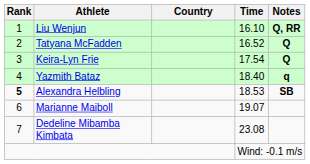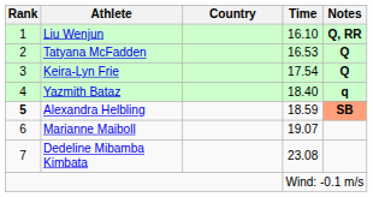 <table class="wikitable sortable" style="text-align:center">
 <tr>
 <th>Rank</th>
 <th style="width:180px">Athlete</th>
 <th style="width:125px">Country</th>
 <th>Time</th>
 <th>Notes</th>
 </tr>
 <tr style="background:#cfc;">
 <td>1</td>
 <td style="text-align:left;"><a href='#'>Liu Wenjun</a></td>
 <td style="text-align:left;"></td>
 <td>16.10</td>
 <td><strong>Q, RR</strong></td>
 </tr>
 <tr style="background:#cfc;">
 <td>2</td>
 <td style="text-align:left;"><a href='#'>Tatyana McFadden</a></td>
 <td style="text-align:left;"></td>
-<td>16.52</td>
+<td>16.53</td>
 <td><strong>Q</strong></td>
 </tr>
 <tr style="background:#cfc;">
 <td>3</td>
 <td style="text-align:left;"><a href='#'>Keira-Lyn Frie</a></td>
 <td style="text-align:left;"></td>
 <td>17.54</td>
 <td><strong>Q</strong></td>
 </tr>
 <tr style="background:#cfc;">
 <td>4</td>
 <td style="text-align:left;"><a href='#'>Yazmith Bataz</a></td>
 <td style="text-align:left;"></td>
 <td>18.40</td>
 <td><strong>q</strong></td>
 </tr>
 <tr>
 <td><strong>5</strong></td>
 <td style="text-align:left;"><a href='#'>Alexandra Helbling</a></td>
 <td style="text-align:left;"></td>
-<td>18.53</td>
-<td><strong>SB</strong></td>
+<td>18.59</td>
+<td style="background: lightsalmon;"><strong>SB</strong></td>
 </tr>
 <tr>
 <td>6</td>
 <td style="text-align:left;"><a href='#'>Marianne Maiboll</a></td>
 <td style="text-align:left;"></td>
 <td>19.07</td>
 <td></td>
 </tr>
 <tr>
 <td>7</td>
 <td style="text-align:left;"><a href='#'>Dedeline Mibamba Kimbata</a></td>
 <td style="text-align:left;"></td>
 <td>23.08</td>
 <td></td>
 </tr>
 <tr class="sortbottom">
 <td colspan="3"></td>
 <td colspan="2">Wind: -0.1 m/s</td>
 </tr>
 </table>
